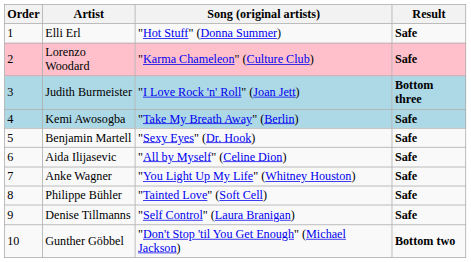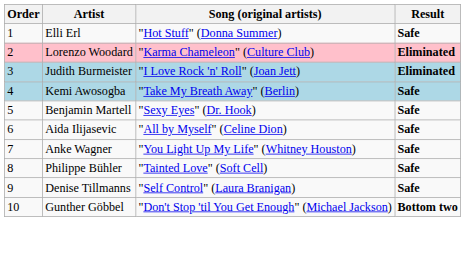 <table class=wikitable>
 <tr>
 <th>Order</th>
 <th>Artist</th>
 <th>Song (original artists)</th>
 <th>Result</th>
 </tr>
 <tr>
 <td>1</td>
 <td>Elli Erl</td>
 <td>"<a href='#'>Hot Stuff</a>" (<a href='#'>Donna Summer</a>)</td>
 <td><strong>Safe</strong></td>
 </tr>
 <tr style="background:pink;">
 <td>2</td>
 <td>Lorenzo Woodard</td>
 <td>"<a href='#'>Karma Chameleon</a>" (<a href='#'>Culture Club</a>)</td>
-<td><strong>Safe</strong></td>
+<td><strong>Eliminated</strong></td>
 </tr>
 <tr style="background:lightblue;">
 <td>3</td>
 <td>Judith Burmeister</td>
 <td>"<a href='#'>I Love Rock 'n' Roll</a>" (<a href='#'>Joan Jett</a>)</td>
-<td><strong>Bottom three</strong></td>
+<td><strong>Eliminated</strong></td>
 </tr>
 <tr style="background:lightblue;">
 <td>4</td>
 <td>Kemi Awosogba</td>
 <td>"<a href='#'>Take My Breath Away</a>" (<a href='#'>Berlin</a>)</td>
 <td><strong>Safe</strong></td>
 </tr>
 <tr>
 <td>5</td>
 <td>Benjamin Martell</td>
 <td>"<a href='#'>Sexy Eyes</a>" (<a href='#'>Dr. Hook</a>)</td>
 <td><strong>Safe</strong></td>
 </tr>
 <tr>
 <td>6</td>
 <td>Aida Ilijasevic</td>
 <td>"<a href='#'>All by Myself</a>" (<a href='#'>Celine Dion</a>)</td>
 <td><strong>Safe</strong></td>
 </tr>
 <tr>
 <td>7</td>
 <td>Anke Wagner</td>
 <td>"<a href='#'>You Light Up My Life</a>" (<a href='#'>Whitney Houston</a>)</td>
 <td><strong>Safe</strong></td>
 </tr>
 <tr>
 <td>8</td>
 <td>Philippe Bühler</td>
 <td>"<a href='#'>Tainted Love</a>" (<a href='#'>Soft Cell</a>)</td>
 <td><strong>Safe</strong></td>
 </tr>
 <tr>
 <td>9</td>
 <td>Denise Tillmanns</td>
 <td>"<a href='#'>Self Control</a>" (<a href='#'>Laura Branigan</a>)</td>
 <td><strong>Safe</strong></td>
 </tr>
 <tr>
 <td>10</td>
 <td>Gunther Göbbel</td>
 <td>"<a href='#'>Don't Stop 'til You Get Enough</a>" (<a href='#'>Michael Jackson</a>)</td>
 <td><strong>Bottom two</strong></td>
 </tr>
 </table>
